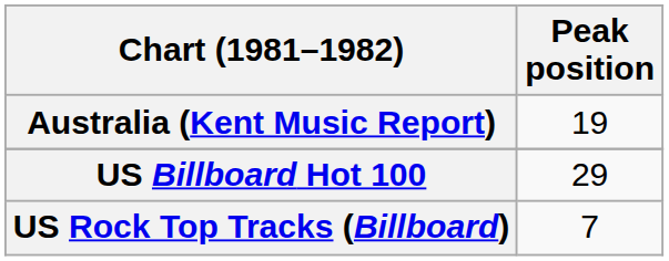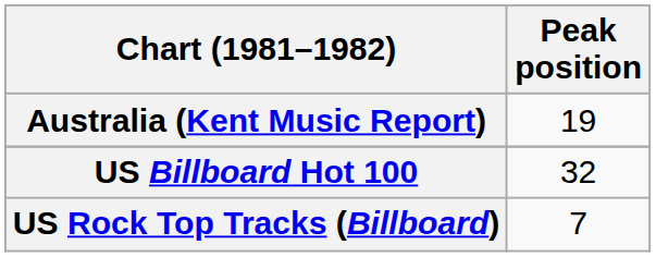 <table class="wikitable sortable plainrowheaders" style="text-align:center">
 <tr>
 <th>Chart (1981–1982)</th>
 <th>Peak<br>position</th>
 </tr>
 <tr>
 <th scope="row">Australia (<a href='#'>Kent Music Report</a>)</th>
 <td>19</td>
 </tr>
 <tr>
 </tr>
 <tr>
 </tr>
 <tr>
 <th scope="row">US <a href='#'><em>Billboard</em> Hot 100</a></th>
-<td>29</td>
+<td>32</td>
 </tr>
 <tr>
 <th scope="row">US <a href='#'>Rock Top Tracks</a> (<em><a href='#'>Billboard</a></em>)</th>
 <td>7</td>
 </tr>
 </table>
